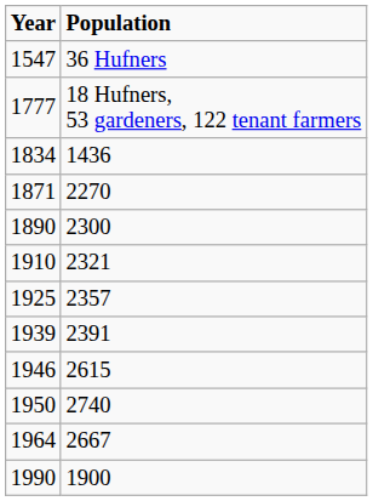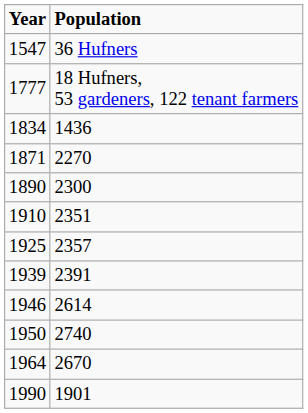 <table class="prettytable">
 <tr>
 <td><strong>Year</strong></td>
 <td><strong>Population</strong></td>
 </tr>
 <tr>
 <td>1547</td>
 <td>36 <a href='#'>Hufners</a></td>
 </tr>
 <tr>
 <td>1777</td>
 <td>18 Hufners,<br>53 <a href='#'>gardeners</a>, 122 <a href='#'>tenant farmers</a></td>
 </tr>
 <tr>
 <td>1834</td>
 <td>1436</td>
 </tr>
 <tr>
 <td>1871</td>
 <td>2270</td>
 </tr>
 <tr>
 <td>1890</td>
 <td>2300</td>
 </tr>
 <tr>
 <td>1910</td>
-<td>2321</td>
+<td>2351</td>
 </tr>
 <tr>
 <td>1925</td>
 <td>2357</td>
 </tr>
 <tr>
 <td>1939</td>
 <td>2391</td>
 </tr>
 <tr>
 <td>1946</td>
-<td>2615</td>
+<td>2614</td>
 </tr>
 <tr>
 <td>1950</td>
 <td>2740</td>
 </tr>
 <tr>
 <td>1964</td>
-<td>2667</td>
+<td>2670</td>
 </tr>
 <tr>
 <td>1990</td>
-<td>1900</td>
+<td>1901</td>
 </tr>
 </table>
